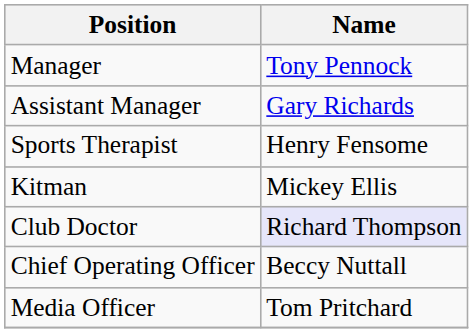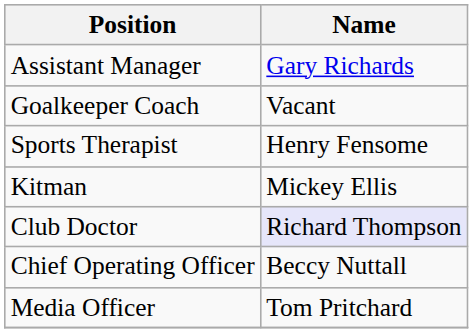 <table class=wikitable>
 <tr>
 <th>Position</th>
 <th>Name</th>
 </tr>
 <tr>
-<td>Manager</td>
-<td> <a href='#'>Tony Pennock</a></td>
+<td>Assistant Manager</td>
+<td> <a href='#'>Gary Richards</a></td>
 </tr>
 <tr>
-<td>Assistant Manager</td>
-<td> <a href='#'>Gary Richards</a></td>
+<td>Goalkeeper Coach</td>
+<td> Vacant</td>
 </tr>
 <tr>
 <td>Sports Therapist</td>
 <td> Henry Fensome</td>
 </tr>
 <tr>
 <td>Kitman</td>
 <td> Mickey Ellis</td>
 </tr>
 <tr>
 <td>Club Doctor</td>
 <td style="background: lavender;"> Richard Thompson</td>
 </tr>
 <tr>
 <td>Chief Operating Officer</td>
 <td> Beccy Nuttall</td>
 </tr>
 <tr>
 <td>Media Officer</td>
 <td> Tom Pritchard</td>
 </tr>
 <tr>
 </tr>
 </table>
